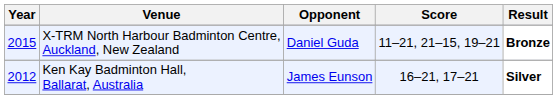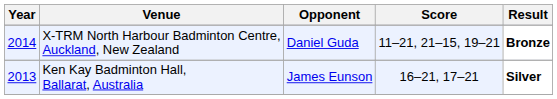 <table class="sortable wikitable" style="font-size: 90%;">
 <tr>
 <th>Year</th>
 <th>Venue</th>
 <th>Opponent</th>
 <th>Score</th>
 <th>Result</th>
 </tr>
 <tr>
 </tr>
 <tr style="background:#ECF2FF">
-<td align="center"><a href='#'>2015</a></td>
+<td align="center"><a href='#'>2014</a></td>
 <td align="left">X-TRM North Harbour Badminton Centre,<br><a href='#'>Auckland</a>, New Zealand</td>
 <td align="left"> <a href='#'>Daniel Guda</a></td>
 <td align="center">11–21, 21–15, 19–21</td>
 <td style="text-align:left; background:white"> <strong>Bronze</strong></td>
 </tr>
 <tr>
 </tr>
 <tr style="background:#ECF2FF">
-<td align="center"><a href='#'>2012</a></td>
+<td align="center"><a href='#'>2013</a></td>
 <td align="left">Ken Kay Badminton Hall,<br> <a href='#'>Ballarat</a>, <a href='#'>Australia</a></td>
 <td align="left"> <a href='#'>James Eunson</a></td>
 <td align="center">16–21, 17–21</td>
 <td style="text-align:left; background:white"> <strong>Silver</strong></td>
 </tr>
 <tr>
 </tr>
 </table>
